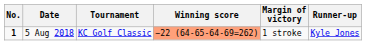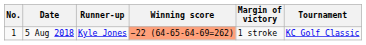 <table class="wikitable" style="font-size:95%;">
 <tr>
 <th>No.</th>
 <th>Date</th>
-<th>Tournament</th>
+<th>Runner-up</th>
 <th>Winning score</th>
 <th>Margin of<br>victory</th>
-<th>Runner-up</th>
+<th>Tournament</th>
 </tr>
 <tr>
-<td align=center><strong>1</strong></td>
+<td align=center>1</td>
 <td align=right>5 Aug <a href='#'>2018</a></td>
-<td><a href='#'>KC Golf Classic</a></td>
+<td> <a href='#'>Kyle Jones</a></td>
 <td style="background: lightsalmon;">−22 (64-65-64-69=262)</td>
 <td>1 stroke</td>
-<td> <a href='#'>Kyle Jones</a></td>
+<td><a href='#'>KC Golf Classic</a></td>
 </tr>
 </table>
